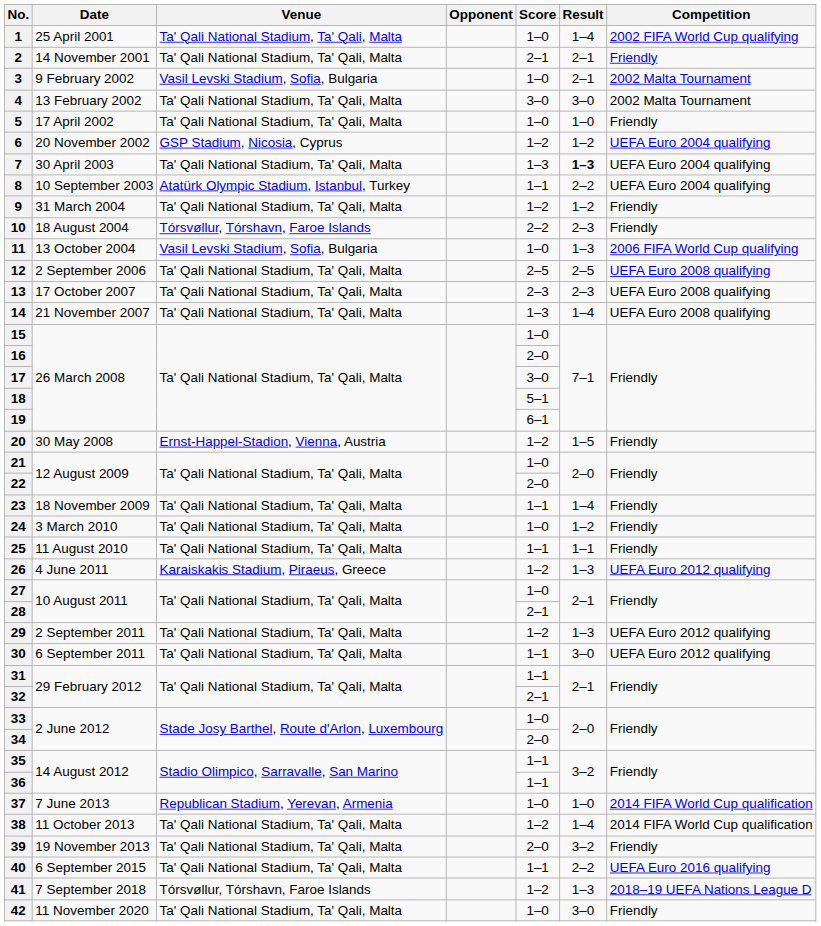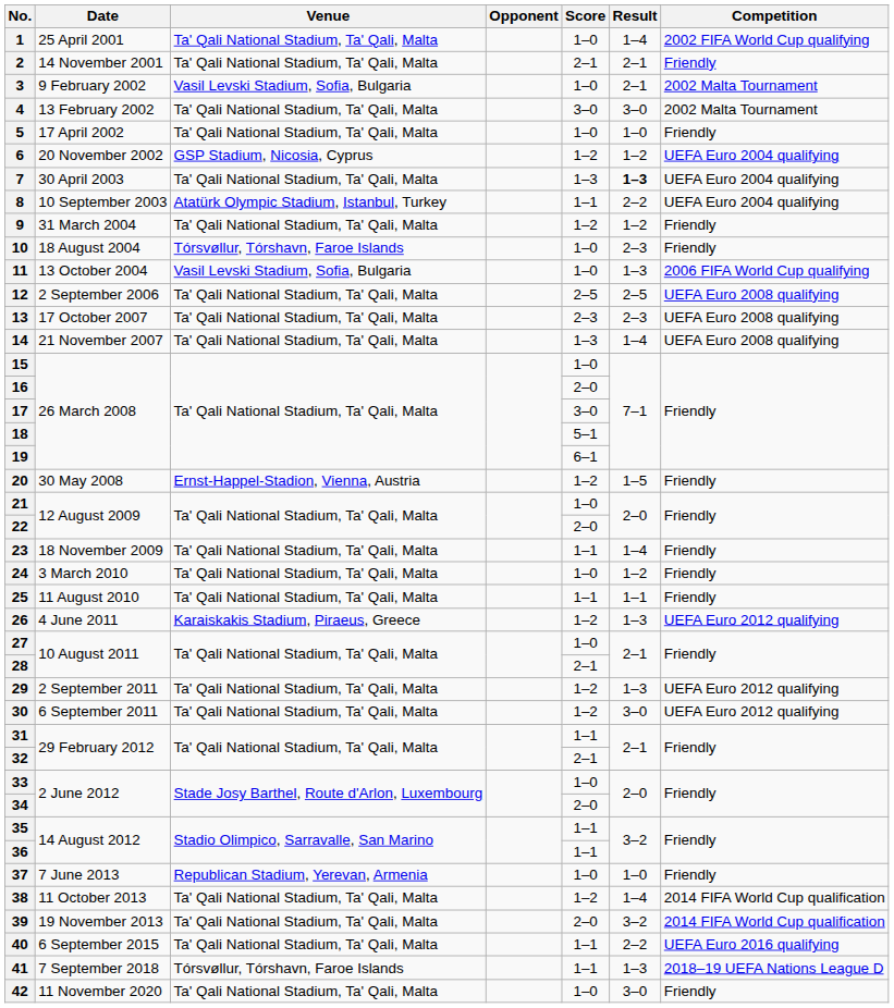 <table class="wikitable sortable">
 <tr>
 <th scope=col>No.</th>
 <th scope=col>Date</th>
 <th scope=col>Venue</th>
 <th scope=col>Opponent</th>
 <th scope=col>Score</th>
 <th scope=col>Result</th>
 <th scope=col>Competition</th>
 </tr>
 <tr>
 <th>1</th>
 <td>25 April 2001</td>
 <td><a href='#'>Ta' Qali National Stadium</a>, <a href='#'>Ta' Qali</a>, <a href='#'>Malta</a></td>
 <td></td>
 <td align="center">1–0</td>
 <td align="center">1–4</td>
 <td><a href='#'>2002 FIFA World Cup qualifying</a></td>
 </tr>
 <tr>
 <th>2</th>
 <td>14 November 2001</td>
 <td>Ta' Qali National Stadium, Ta' Qali, Malta</td>
 <td></td>
 <td align="center">2–1</td>
 <td align="center">2–1</td>
 <td><a href='#'>Friendly</a></td>
 </tr>
 <tr>
 <th>3</th>
 <td>9 February 2002</td>
 <td><a href='#'>Vasil Levski Stadium</a>, <a href='#'>Sofia</a>, Bulgaria</td>
 <td></td>
 <td align="center">1–0</td>
 <td align="center">2–1</td>
 <td><a href='#'>2002 Malta Tournament</a></td>
 </tr>
 <tr>
 <th>4</th>
 <td>13 February 2002</td>
 <td>Ta' Qali National Stadium, Ta' Qali, Malta</td>
 <td></td>
 <td align="center">3–0</td>
 <td align="center">3–0</td>
 <td>2002 Malta Tournament</td>
 </tr>
 <tr>
 <th>5</th>
 <td>17 April 2002</td>
 <td>Ta' Qali National Stadium, Ta' Qali, Malta</td>
 <td></td>
 <td align="center">1–0</td>
 <td align="center">1–0</td>
 <td>Friendly</td>
 </tr>
 <tr>
 <th>6</th>
 <td>20 November 2002</td>
 <td><a href='#'>GSP Stadium</a>, <a href='#'>Nicosia</a>, Cyprus</td>
 <td></td>
 <td align="center">1–2</td>
 <td align="center">1–2</td>
 <td><a href='#'>UEFA Euro 2004 qualifying</a></td>
 </tr>
 <tr>
 <th>7</th>
 <td>30 April 2003</td>
 <td>Ta' Qali National Stadium, Ta' Qali, Malta</td>
 <td></td>
 <td align="center">1–3</td>
 <td align="center"><strong>1–3</strong></td>
 <td>UEFA Euro 2004 qualifying</td>
 </tr>
 <tr>
 <th>8</th>
 <td>10 September 2003</td>
 <td><a href='#'>Atatürk Olympic Stadium</a>, <a href='#'>Istanbul</a>, Turkey</td>
 <td></td>
 <td align="center">1–1</td>
 <td align="center">2–2</td>
 <td>UEFA Euro 2004 qualifying</td>
 </tr>
 <tr>
 <th>9</th>
 <td>31 March 2004</td>
 <td>Ta' Qali National Stadium, Ta' Qali, Malta</td>
 <td></td>
 <td align="center">1–2</td>
 <td align="center">1–2</td>
 <td>Friendly</td>
 </tr>
 <tr>
 <th>10</th>
 <td>18 August 2004</td>
 <td><a href='#'>Tórsvøllur</a>, <a href='#'>Tórshavn</a>, <a href='#'>Faroe Islands</a></td>
 <td></td>
-<td align="center">2–2</td>
+<td align="center">1–0</td>
 <td align="center">2–3</td>
 <td>Friendly</td>
 </tr>
 <tr>
 <th>11</th>
 <td>13 October 2004</td>
 <td><a href='#'>Vasil Levski Stadium</a>, <a href='#'>Sofia</a>, Bulgaria</td>
 <td></td>
 <td align="center">1–0</td>
 <td align="center">1–3</td>
 <td><a href='#'>2006 FIFA World Cup qualifying</a></td>
 </tr>
 <tr>
 <th>12</th>
 <td>2 September 2006</td>
 <td>Ta' Qali National Stadium, Ta' Qali, Malta</td>
 <td></td>
 <td align="center">2–5</td>
 <td align="center">2–5</td>
 <td><a href='#'>UEFA Euro 2008 qualifying</a></td>
 </tr>
 <tr>
 <th>13</th>
 <td>17 October 2007</td>
 <td>Ta' Qali National Stadium, Ta' Qali, Malta</td>
 <td></td>
 <td align="center">2–3</td>
 <td align="center">2–3</td>
 <td>UEFA Euro 2008 qualifying</td>
 </tr>
 <tr>
 <th>14</th>
 <td>21 November 2007</td>
 <td>Ta' Qali National Stadium, Ta' Qali, Malta</td>
 <td></td>
 <td align="center">1–3</td>
 <td align="center">1–4</td>
 <td>UEFA Euro 2008 qualifying</td>
 </tr>
 <tr>
 <th>15</th>
 <td rowspan="5">26 March 2008</td>
 <td rowspan="5">Ta' Qali National Stadium, Ta' Qali, Malta</td>
 <td rowspan="5"></td>
 <td align="center">1–0</td>
 <td rowspan="5" align="center">7–1</td>
 <td rowspan="5">Friendly</td>
 </tr>
 <tr>
 <th>16</th>
 <td align="center">2–0</td>
 </tr>
 <tr>
 <th>17</th>
 <td align="center">3–0</td>
 </tr>
 <tr>
 <th>18</th>
 <td align="center">5–1</td>
 </tr>
 <tr>
 <th>19</th>
 <td align="center">6–1</td>
 </tr>
 <tr>
 <th>20</th>
 <td>30 May 2008</td>
 <td><a href='#'>Ernst-Happel-Stadion</a>, <a href='#'>Vienna</a>, Austria</td>
 <td></td>
 <td align="center">1–2</td>
 <td align="center">1–5</td>
 <td>Friendly</td>
 </tr>
 <tr>
 <th>21</th>
 <td rowspan="2">12 August 2009</td>
 <td rowspan="2">Ta' Qali National Stadium, Ta' Qali, Malta</td>
 <td rowspan="2"></td>
 <td align="center">1–0</td>
 <td rowspan="2" align="center">2–0</td>
 <td rowspan="2">Friendly</td>
 </tr>
 <tr>
 <th>22</th>
 <td align="center">2–0</td>
 </tr>
 <tr>
 <th>23</th>
 <td>18 November 2009</td>
 <td>Ta' Qali National Stadium, Ta' Qali, Malta</td>
 <td></td>
 <td align="center">1–1</td>
 <td align="center">1–4</td>
 <td>Friendly</td>
 </tr>
 <tr>
 <th>24</th>
 <td>3 March 2010</td>
 <td>Ta' Qali National Stadium, Ta' Qali, Malta</td>
 <td></td>
 <td align="center">1–0</td>
 <td align="center">1–2</td>
 <td>Friendly</td>
 </tr>
 <tr>
 <th>25</th>
 <td>11 August 2010</td>
 <td>Ta' Qali National Stadium, Ta' Qali, Malta</td>
 <td></td>
 <td align="center">1–1</td>
 <td align="center">1–1</td>
 <td>Friendly</td>
 </tr>
 <tr>
 <th>26</th>
 <td>4 June 2011</td>
 <td><a href='#'>Karaiskakis Stadium</a>, <a href='#'>Piraeus</a>, Greece</td>
 <td></td>
 <td align="center">1–2</td>
 <td align="center">1–3</td>
 <td><a href='#'>UEFA Euro 2012 qualifying</a></td>
 </tr>
 <tr>
 <th>27</th>
 <td rowspan="2">10 August 2011</td>
 <td rowspan="2">Ta' Qali National Stadium, Ta' Qali, Malta</td>
 <td rowspan="2"></td>
 <td align="center">1–0</td>
 <td rowspan="2" align="center">2–1</td>
 <td rowspan="2">Friendly</td>
 </tr>
 <tr>
 <th>28</th>
 <td align="center">2–1</td>
 </tr>
 <tr>
 <th>29</th>
 <td>2 September 2011</td>
 <td>Ta' Qali National Stadium, Ta' Qali, Malta</td>
 <td></td>
 <td align="center">1–2</td>
 <td align="center">1–3</td>
 <td>UEFA Euro 2012 qualifying</td>
 </tr>
 <tr>
 <th>30</th>
 <td>6 September 2011</td>
 <td>Ta' Qali National Stadium, Ta' Qali, Malta</td>
 <td></td>
-<td align="center">1–1</td>
+<td align="center">1–2</td>
 <td align="center">3–0</td>
 <td>UEFA Euro 2012 qualifying</td>
 </tr>
 <tr>
 <th>31</th>
 <td rowspan="2">29 February 2012</td>
 <td rowspan="2">Ta' Qali National Stadium, Ta' Qali, Malta</td>
 <td rowspan="2"></td>
 <td align="center">1–1</td>
 <td rowspan="2" align="center">2–1</td>
 <td rowspan="2">Friendly</td>
 </tr>
 <tr>
 <th>32</th>
 <td align="center">2–1</td>
 </tr>
 <tr>
 <th>33</th>
 <td rowspan="2">2 June 2012</td>
 <td rowspan="2"><a href='#'>Stade Josy Barthel</a>, <a href='#'>Route d'Arlon</a>, <a href='#'>Luxembourg</a></td>
 <td rowspan="2"></td>
 <td align="center">1–0</td>
 <td rowspan="2" align="center">2–0</td>
 <td rowspan="2">Friendly</td>
 </tr>
 <tr>
 <th>34</th>
 <td align="center">2–0</td>
 </tr>
 <tr>
 <th>35</th>
 <td rowspan="2">14 August 2012</td>
 <td rowspan="2"><a href='#'>Stadio Olimpico</a>, <a href='#'>Sarravalle</a>, <a href='#'>San Marino</a></td>
 <td rowspan="2"></td>
 <td align="center">1–1</td>
 <td rowspan="2" align="center">3–2</td>
 <td rowspan="2">Friendly</td>
 </tr>
 <tr>
 <th>36</th>
 <td align="center">1–1</td>
 </tr>
 <tr>
 <th>37</th>
 <td>7 June 2013</td>
 <td><a href='#'>Republican Stadium</a>, <a href='#'>Yerevan</a>, <a href='#'>Armenia</a></td>
 <td></td>
 <td align="center">1–0</td>
 <td align="center">1–0</td>
-<td><a href='#'>2014 FIFA World Cup qualification</a></td>
+<td>Friendly</td>
 </tr>
 <tr>
 <th>38</th>
 <td>11 October 2013</td>
 <td>Ta' Qali National Stadium, Ta' Qali, Malta</td>
 <td></td>
 <td align="center">1–2</td>
 <td align="center">1–4</td>
 <td>2014 FIFA World Cup qualification</td>
 </tr>
 <tr>
 <th>39</th>
 <td>19 November 2013</td>
 <td>Ta' Qali National Stadium, Ta' Qali, Malta</td>
 <td></td>
 <td align="center">2–0</td>
 <td align="center">3–2</td>
-<td>Friendly</td>
+<td><a href='#'>2014 FIFA World Cup qualification</a></td>
 </tr>
 <tr>
 <th>40</th>
 <td>6 September 2015</td>
 <td>Ta' Qali National Stadium, Ta' Qali, Malta</td>
 <td></td>
 <td align="center">1–1</td>
 <td align="center">2–2</td>
 <td><a href='#'>UEFA Euro 2016 qualifying</a></td>
 </tr>
 <tr>
 <th>41</th>
 <td>7 September 2018</td>
 <td>Tórsvøllur, Tórshavn, Faroe Islands</td>
 <td></td>
-<td align="center">1–2</td>
+<td align="center">1–1</td>
 <td align="center">1–3</td>
 <td><a href='#'>2018–19 UEFA Nations League D</a></td>
 </tr>
 <tr>
 <th>42</th>
 <td>11 November 2020</td>
 <td>Ta' Qali National Stadium, Ta' Qali, Malta</td>
 <td></td>
 <td align="center">1–0</td>
 <td align="center">3–0</td>
 <td>Friendly</td>
 </tr>
 </table>
